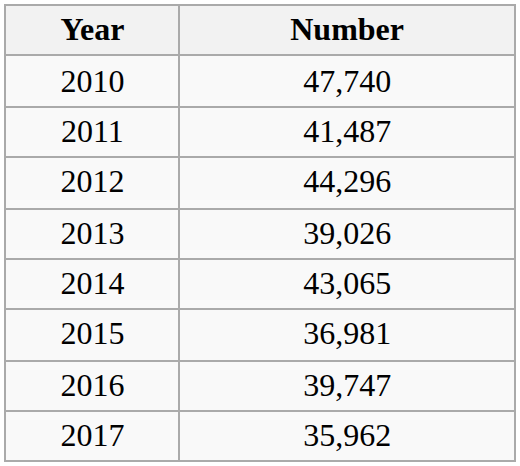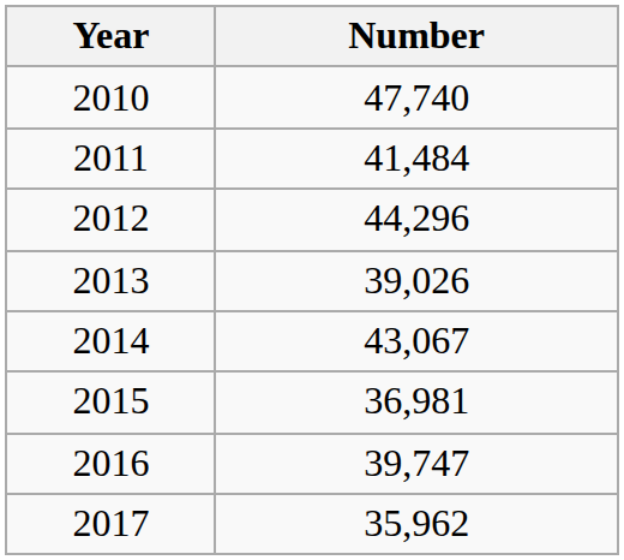 <table class="wikitable">
 <tr>
 <th scope="col" style="width:80px;">Year</th>
 <th scope="col" style="width:160px;">Number</th>
 </tr>
 <tr align=center>
 <td>2010</td>
 <td>47,740</td>
 </tr>
 <tr align=center>
 <td>2011</td>
-<td> 41,487</td>
+<td> 41,484</td>
 </tr>
 <tr align=center>
 <td>2012</td>
 <td> 44,296</td>
 </tr>
 <tr align=center>
 <td>2013</td>
 <td> 39,026</td>
 </tr>
 <tr align=center>
 <td>2014</td>
-<td> 43,065</td>
+<td> 43,067</td>
 </tr>
 <tr align=center>
 <td>2015</td>
 <td> 36,981</td>
 </tr>
 <tr align=center>
 <td>2016</td>
 <td> 39,747</td>
 </tr>
 <tr align=center>
 <td>2017</td>
 <td> 35,962</td>
 </tr>
 <tr>
 </tr>
 </table>
